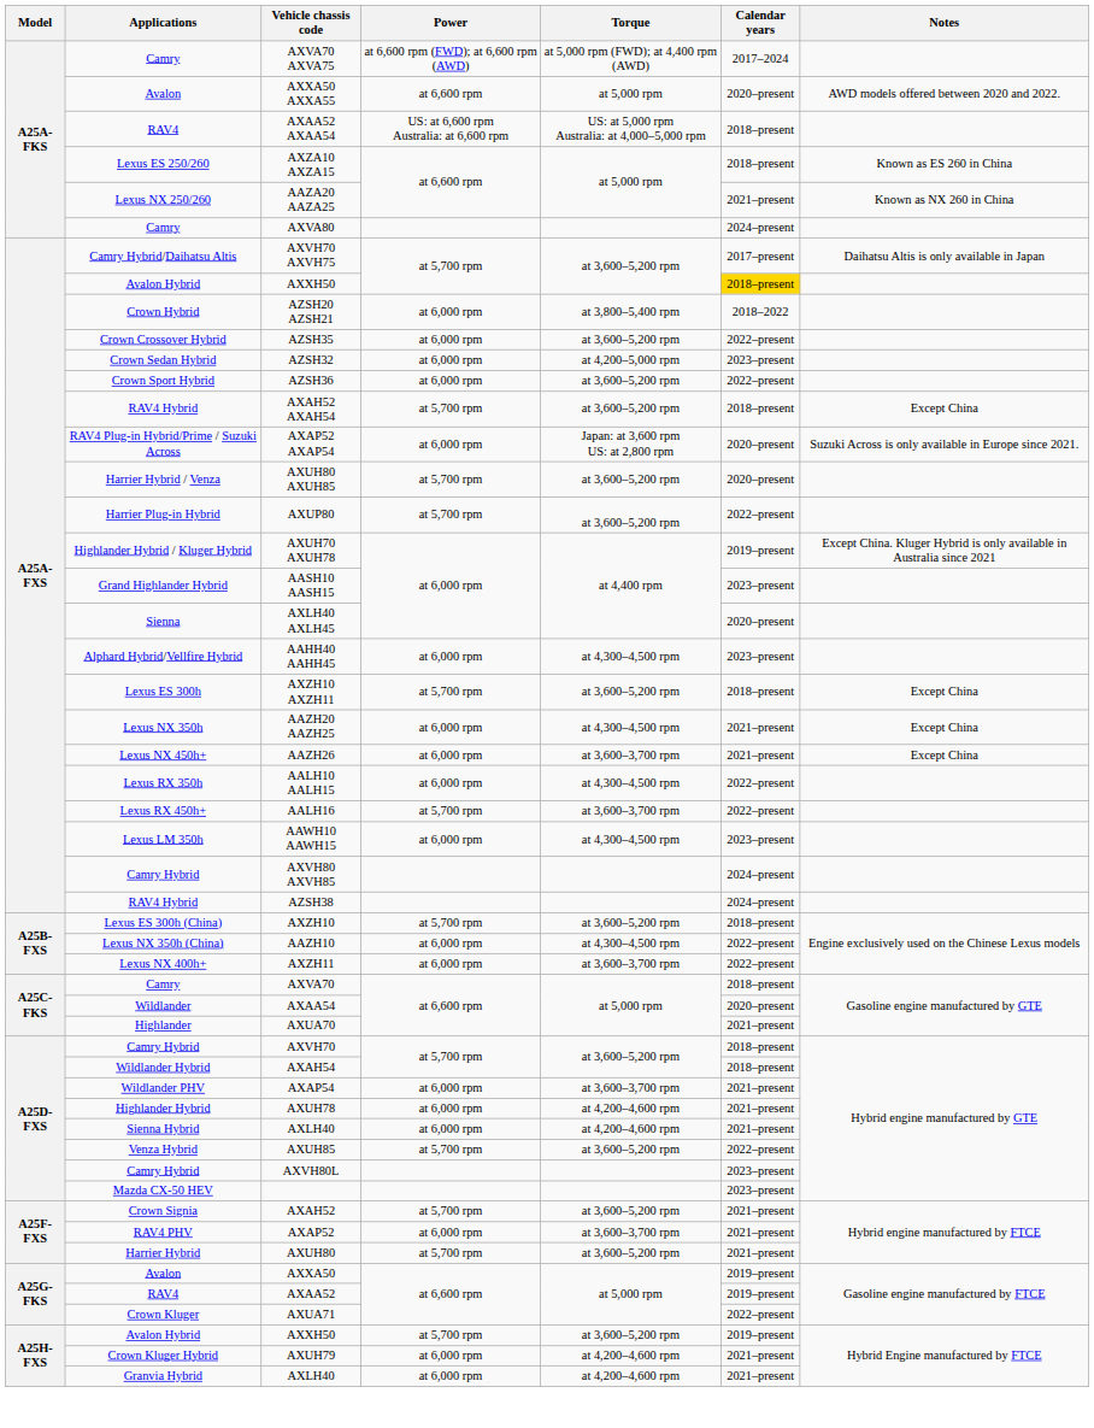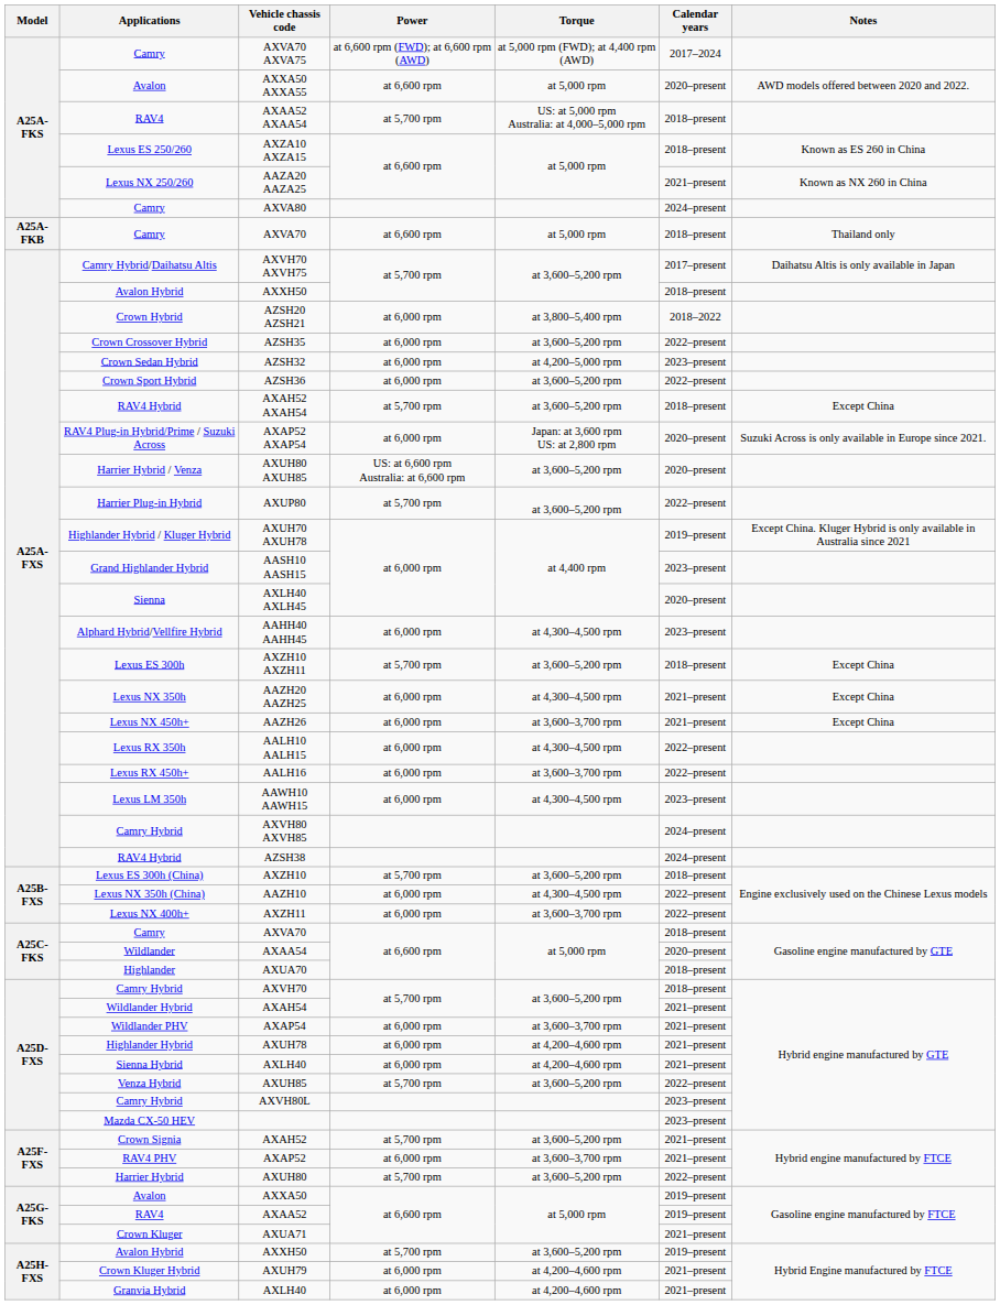 <table class="wikitable" style="text-align:center; font-size:90%;">
 <tr>
 <th>Model</th>
 <th>Applications</th>
 <th>Vehicle chassis code</th>
 <th>Power</th>
 <th>Torque</th>
 <th>Calendar years</th>
 <th>Notes</th>
 </tr>
 <tr>
 <th rowspan="6">A25A-FKS</th>
 <td><a href='#'>Camry</a></td>
 <td>AXVA70<br>AXVA75</td>
 <td> at 6,600 rpm (<a href='#'>FWD</a>);  at 6,600 rpm (<a href='#'>AWD</a>)</td>
 <td> at 5,000 rpm (FWD);  at 4,400 rpm (AWD)</td>
 <td>2017–2024</td>
 <td></td>
 </tr>
 <tr>
 <td><a href='#'>Avalon</a></td>
 <td>AXXA50<br>AXXA55</td>
 <td> at 6,600 rpm</td>
 <td> at 5,000 rpm</td>
 <td>2020–present</td>
 <td>AWD models offered between 2020 and 2022.</td>
 </tr>
 <tr>
 <td><a href='#'>RAV4</a></td>
 <td>AXAA52<br>AXAA54</td>
-<td>US:  at 6,600 rpm<br>Australia:  at 6,600 rpm</td>
+<td> at 5,700 rpm</td>
 <td>US:  at 5,000 rpm<br>Australia:  at 4,000–5,000 rpm</td>
 <td>2018–present</td>
 <td></td>
 </tr>
 <tr>
 <td><a href='#'>Lexus ES 250/260</a></td>
 <td>AXZA10<br>AXZA15</td>
 <td rowspan="2"> at 6,600 rpm</td>
 <td rowspan="2"> at 5,000 rpm</td>
 <td>2018–present</td>
 <td>Known as ES 260 in China</td>
 </tr>
 <tr>
 <td><a href='#'>Lexus NX 250/260</a></td>
 <td>AAZA20<br>AAZA25</td>
 <td>2021–present</td>
 <td>Known as NX 260 in China</td>
 </tr>
 <tr>
 <td><a href='#'>Camry</a></td>
 <td>AXVA80</td>
 <td></td>
 <td></td>
 <td>2024–present</td>
 <td></td>
 </tr>
 <tr>
+<th rowspan="1">A25A-FKB</th>
+<td><a href='#'>Camry</a></td>
+<td>AXVA70</td>
+<td> at 6,600 rpm</td>
+<td> at 5,000 rpm</td>
+<td>2018–present</td>
+<td>Thailand only</td>
+</tr>
+<tr>
 <th rowspan="22">A25A-FXS</th>
 <td><a href='#'>Camry Hybrid</a>/<a href='#'>Daihatsu Altis</a></td>
 <td>AXVH70<br>AXVH75</td>
 <td rowspan="2"> at 5,700 rpm</td>
 <td rowspan="2"> at 3,600–5,200 rpm</td>
 <td>2017–present</td>
 <td>Daihatsu Altis is only available in Japan</td>
 </tr>
 <tr>
 <td><a href='#'>Avalon Hybrid</a></td>
 <td>AXXH50</td>
-<td style="background: gold;">2018–present</td>
+<td>2018–present</td>
 <td></td>
 </tr>
 <tr>
 <td><a href='#'>Crown Hybrid</a></td>
 <td>AZSH20<br>AZSH21</td>
 <td> at 6,000 rpm</td>
 <td> at 3,800–5,400 rpm</td>
 <td>2018–2022</td>
 <td></td>
 </tr>
 <tr>
 <td><a href='#'>Crown Crossover Hybrid</a></td>
 <td>AZSH35</td>
 <td> at 6,000 rpm</td>
 <td> at 3,600–5,200 rpm</td>
 <td>2022–present</td>
 <td></td>
 </tr>
 <tr>
 <td><a href='#'>Crown Sedan Hybrid</a></td>
 <td>AZSH32</td>
 <td> at 6,000 rpm</td>
 <td> at 4,200–5,000 rpm</td>
 <td>2023–present</td>
 <td></td>
 </tr>
 <tr>
 <td><a href='#'>Crown Sport Hybrid</a></td>
 <td>AZSH36</td>
 <td> at 6,000 rpm</td>
 <td> at 3,600–5,200 rpm</td>
 <td>2022–present</td>
 <td></td>
 </tr>
 <tr>
 <td><a href='#'>RAV4 Hybrid</a></td>
 <td>AXAH52<br>AXAH54</td>
 <td> at 5,700 rpm</td>
 <td> at 3,600–5,200 rpm</td>
 <td>2018–present</td>
 <td>Except China</td>
 </tr>
 <tr>
 <td><a href='#'>RAV4 Plug-in Hybrid/Prime</a> / <a href='#'>Suzuki Across</a></td>
 <td>AXAP52<br>AXAP54</td>
 <td> at 6,000 rpm</td>
 <td>Japan:  at 3,600 rpm<br>US:  at 2,800 rpm</td>
 <td>2020–present</td>
 <td>Suzuki Across is only available in Europe since 2021.</td>
 </tr>
 <tr>
 <td><a href='#'>Harrier Hybrid</a> / <a href='#'>Venza</a></td>
 <td>AXUH80<br>AXUH85</td>
-<td> at 5,700 rpm</td>
+<td>US:  at 6,600 rpm<br>Australia:  at 6,600 rpm</td>
 <td> at 3,600–5,200 rpm</td>
 <td>2020–present</td>
 <td></td>
 </tr>
 <tr>
 <td><a href='#'>Harrier Plug-in Hybrid</a></td>
 <td>AXUP80</td>
 <td> at 5,700 rpm</td>
 <td><br> at 3,600–5,200 rpm</td>
 <td>2022–present</td>
 <td></td>
 </tr>
 <tr>
 <td><a href='#'>Highlander Hybrid</a> / <a href='#'>Kluger Hybrid</a></td>
 <td>AXUH70<br>AXUH78</td>
 <td rowspan="3"> at 6,000 rpm</td>
 <td rowspan="3"> at 4,400 rpm</td>
 <td>2019–present</td>
 <td>Except China. Kluger Hybrid is only available in Australia since 2021</td>
 </tr>
 <tr>
 <td><a href='#'>Grand Highlander Hybrid</a></td>
 <td>AASH10<br>AASH15</td>
 <td>2023–present</td>
 <td></td>
 </tr>
 <tr>
 <td><a href='#'>Sienna</a></td>
 <td>AXLH40<br>AXLH45</td>
 <td>2020–present</td>
 <td></td>
 </tr>
 <tr>
 <td><a href='#'>Alphard Hybrid</a>/<a href='#'>Vellfire Hybrid</a></td>
 <td>AAHH40<br>AAHH45</td>
 <td> at 6,000 rpm</td>
 <td> at 4,300–4,500 rpm</td>
 <td>2023–present</td>
 <td></td>
 </tr>
 <tr>
 <td><a href='#'>Lexus ES 300h</a></td>
 <td>AXZH10<br>AXZH11</td>
 <td> at 5,700 rpm</td>
 <td> at 3,600–5,200 rpm</td>
 <td>2018–present</td>
 <td>Except China</td>
 </tr>
 <tr>
 <td><a href='#'>Lexus NX 350h</a></td>
 <td>AAZH20<br>AAZH25</td>
 <td> at 6,000 rpm</td>
 <td> at 4,300–4,500 rpm</td>
 <td>2021–present</td>
 <td>Except China</td>
 </tr>
 <tr>
 <td><a href='#'>Lexus NX 450h+</a></td>
 <td>AAZH26</td>
 <td> at 6,000 rpm</td>
 <td> at 3,600–3,700 rpm</td>
 <td>2021–present</td>
 <td>Except China</td>
 </tr>
 <tr>
 <td><a href='#'>Lexus RX 350h</a></td>
 <td>AALH10<br>AALH15</td>
 <td> at 6,000 rpm</td>
 <td> at 4,300–4,500 rpm</td>
 <td>2022–present</td>
 <td></td>
 </tr>
 <tr>
 <td><a href='#'>Lexus RX 450h+</a></td>
 <td>AALH16</td>
-<td> at 5,700 rpm</td>
+<td> at 6,000 rpm</td>
 <td> at 3,600–3,700 rpm</td>
 <td>2022–present</td>
 <td></td>
 </tr>
 <tr>
 <td><a href='#'>Lexus LM 350h</a></td>
 <td>AAWH10<br>AAWH15</td>
 <td> at 6,000 rpm</td>
 <td> at 4,300–4,500 rpm</td>
 <td>2023–present</td>
 <td></td>
 </tr>
 <tr>
 <td><a href='#'>Camry Hybrid</a></td>
 <td>AXVH80<br>AXVH85</td>
 <td></td>
 <td></td>
 <td>2024–present</td>
 <td></td>
 </tr>
 <tr>
 <td><a href='#'>RAV4 Hybrid</a></td>
 <td>AZSH38</td>
 <td></td>
 <td></td>
 <td>2024–present</td>
 <td></td>
 </tr>
 <tr>
 <th rowspan="3">A25B-FXS</th>
 <td><a href='#'>Lexus ES 300h (China)</a></td>
 <td>AXZH10</td>
 <td> at 5,700 rpm</td>
 <td> at 3,600–5,200 rpm</td>
 <td>2018–present</td>
 <td rowspan="3">Engine exclusively used on the Chinese Lexus models</td>
 </tr>
 <tr>
 <td><a href='#'>Lexus NX 350h (China)</a></td>
 <td>AAZH10</td>
 <td> at 6,000 rpm</td>
 <td> at 4,300–4,500 rpm</td>
 <td>2022–present</td>
 </tr>
 <tr>
 <td><a href='#'>Lexus NX 400h+</a></td>
 <td>AXZH11</td>
 <td> at 6,000 rpm</td>
 <td> at 3,600–3,700 rpm</td>
 <td>2022–present</td>
 </tr>
 <tr>
 <th rowspan="3">A25C-FKS</th>
 <td><a href='#'>Camry</a></td>
 <td>AXVA70</td>
 <td rowspan="3"> at 6,600 rpm</td>
 <td rowspan="3"> at 5,000 rpm</td>
 <td>2018–present</td>
 <td rowspan="3">Gasoline engine manufactured by <a href='#'>GTE</a></td>
 </tr>
 <tr>
 <td><a href='#'>Wildlander</a></td>
 <td>AXAA54</td>
 <td>2020–present</td>
 </tr>
 <tr>
 <td><a href='#'>Highlander</a></td>
 <td>AXUA70</td>
-<td>2021–present</td>
+<td>2018–present</td>
 </tr>
 <tr>
 <th rowspan="8">A25D-FXS</th>
 <td><a href='#'>Camry Hybrid</a></td>
 <td>AXVH70</td>
 <td rowspan="2"> at 5,700 rpm</td>
 <td rowspan="2"> at 3,600–5,200 rpm</td>
 <td>2018–present</td>
 <td rowspan="8">Hybrid engine manufactured by <a href='#'>GTE</a></td>
 </tr>
 <tr>
 <td><a href='#'>Wildlander Hybrid</a></td>
 <td>AXAH54</td>
-<td>2018–present</td>
+<td>2021–present</td>
 </tr>
 <tr>
 <td><a href='#'>Wildlander PHV</a></td>
 <td>AXAP54</td>
 <td> at 6,000 rpm</td>
 <td> at 3,600–3,700 rpm</td>
 <td>2021–present</td>
 </tr>
 <tr>
 <td><a href='#'>Highlander Hybrid</a></td>
 <td>AXUH78</td>
 <td> at 6,000 rpm</td>
 <td> at 4,200–4,600 rpm</td>
 <td>2021–present</td>
 </tr>
 <tr>
 <td><a href='#'>Sienna Hybrid</a></td>
 <td>AXLH40</td>
 <td> at 6,000 rpm</td>
 <td> at 4,200–4,600 rpm</td>
 <td>2021–present</td>
 </tr>
 <tr>
 <td><a href='#'>Venza Hybrid</a></td>
 <td>AXUH85</td>
 <td> at 5,700 rpm</td>
 <td> at 3,600–5,200 rpm</td>
 <td>2022–present</td>
 </tr>
 <tr>
 <td><a href='#'>Camry Hybrid</a></td>
 <td>AXVH80L</td>
 <td></td>
 <td></td>
 <td>2023–present</td>
 </tr>
 <tr>
 <td><a href='#'>Mazda CX-50 HEV</a></td>
 <td></td>
 <td></td>
 <td></td>
 <td>2023–present</td>
 </tr>
 <tr>
 <th rowspan="3">A25F-FXS</th>
 <td><a href='#'>Crown Signia</a></td>
 <td>AXAH52</td>
 <td> at 5,700 rpm</td>
 <td> at 3,600–5,200 rpm</td>
 <td>2021–present</td>
 <td rowspan="3">Hybrid engine manufactured by <a href='#'>FTCE</a></td>
 </tr>
 <tr>
 <td><a href='#'>RAV4 PHV</a></td>
 <td>AXAP52</td>
 <td> at 6,000 rpm</td>
 <td> at 3,600–3,700 rpm</td>
 <td>2021–present</td>
 </tr>
 <tr>
 <td><a href='#'>Harrier Hybrid</a></td>
 <td>AXUH80</td>
 <td> at 5,700 rpm</td>
 <td> at 3,600–5,200 rpm</td>
-<td>2021–present</td>
+<td>2022–present</td>
 </tr>
 <tr>
 <th rowspan="3">A25G-FKS</th>
 <td><a href='#'>Avalon</a></td>
 <td>AXXA50</td>
 <td rowspan="3"> at 6,600 rpm</td>
 <td rowspan="3"> at 5,000 rpm</td>
 <td>2019–present</td>
 <td rowspan="3">Gasoline engine manufactured by <a href='#'>FTCE</a></td>
 </tr>
 <tr>
 <td><a href='#'>RAV4</a></td>
 <td>AXAA52</td>
 <td>2019–present</td>
 </tr>
 <tr>
 <td><a href='#'>Crown Kluger</a></td>
 <td>AXUA71</td>
-<td>2022–present</td>
+<td>2021–present</td>
 </tr>
 <tr>
 <th rowspan="3">A25H-FXS</th>
 <td><a href='#'>Avalon Hybrid</a></td>
 <td>AXXH50</td>
 <td> at 5,700 rpm</td>
 <td> at 3,600–5,200 rpm</td>
 <td>2019–present</td>
 <td rowspan="3">Hybrid Engine manufactured by <a href='#'>FTCE</a></td>
 </tr>
 <tr>
 <td><a href='#'>Crown Kluger Hybrid</a></td>
 <td>AXUH79</td>
 <td> at 6,000 rpm</td>
 <td> at 4,200–4,600 rpm</td>
 <td>2021–present</td>
 </tr>
 <tr>
 <td><a href='#'>Granvia Hybrid</a></td>
 <td>AXLH40</td>
 <td> at 6,000 rpm</td>
 <td> at 4,200–4,600 rpm</td>
 <td>2021–present</td>
 </tr>
 </table>
